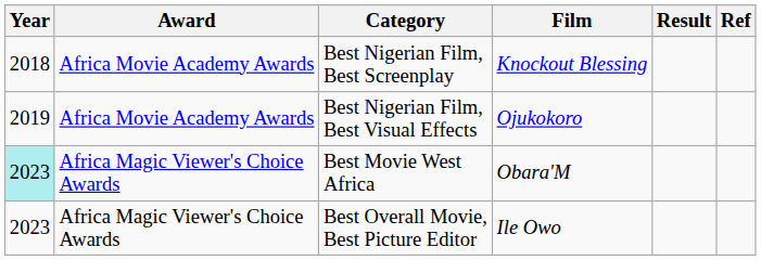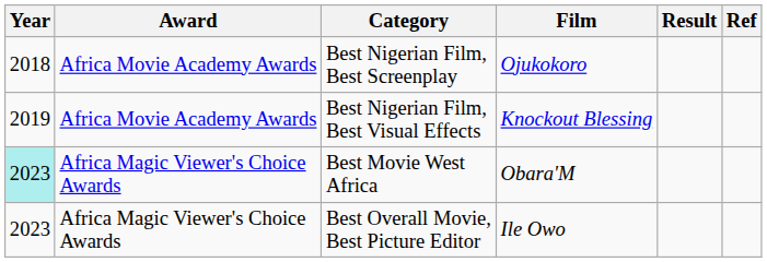 <table class="wikitable">
 <tr>
 <th>Year</th>
 <th>Award</th>
 <th>Category</th>
 <th>Film</th>
 <th>Result</th>
 <th>Ref</th>
 </tr>
 <tr>
 <td>2018</td>
 <td><a href='#'>Africa Movie Academy Awards</a></td>
 <td>Best Nigerian Film,<br>Best Screenplay</td>
-<td><em><a href='#'>Knockout Blessing</a></em></td>
+<td><em><a href='#'>Ojukokoro</a></em></td>
 <td></td>
 <td></td>
 </tr>
 <tr>
 <td>2019</td>
 <td><a href='#'>Africa Movie Academy Awards</a></td>
 <td>Best Nigerian Film,<br>Best Visual Effects</td>
-<td><em><a href='#'>Ojukokoro</a></em></td>
+<td><em><a href='#'>Knockout Blessing</a></em></td>
 <td></td>
 <td></td>
 </tr>
 <tr>
 <td style="background: paleturquoise;">2023</td>
 <td><a href='#'>Africa Magic Viewer's Choice</a><br><a href='#'>Awards</a></td>
 <td>Best Movie West<br>Africa</td>
 <td><em>Obara'M</em></td>
 <td></td>
 <td></td>
 </tr>
 <tr>
 <td>2023</td>
 <td>Africa Magic Viewer's Choice<br>Awards</td>
 <td>Best Overall Movie,<br>Best Picture Editor</td>
 <td><em>Ile Owo</em></td>
 <td></td>
 <td></td>
 </tr>
 </table>
